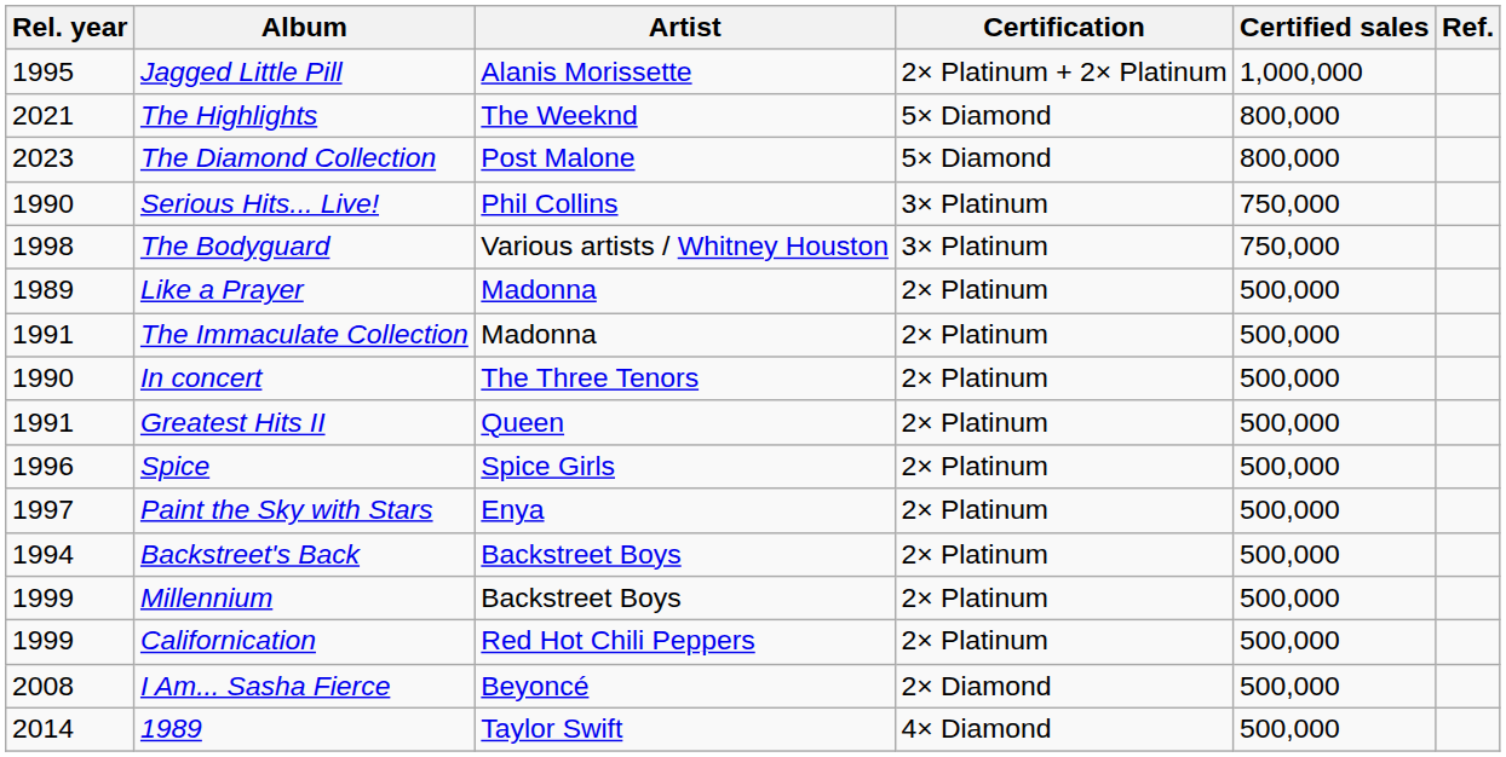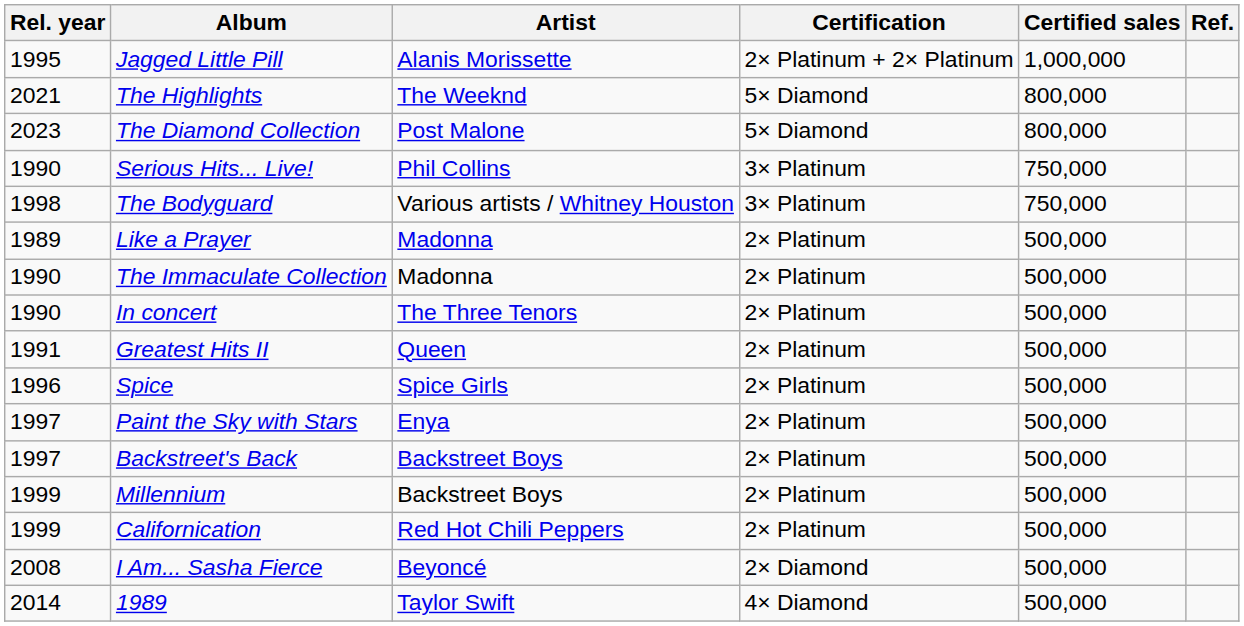 <table class="wikitable">
 <tr>
 <th>Rel. year</th>
 <th>Album</th>
 <th>Artist</th>
 <th>Certification</th>
 <th>Certified sales</th>
 <th>Ref.</th>
 </tr>
 <tr>
 <td>1995</td>
 <td><em><a href='#'>Jagged Little Pill</a></em></td>
 <td><a href='#'>Alanis Morissette</a></td>
 <td>2× Platinum + 2× Platinum</td>
 <td>1,000,000</td>
 <td></td>
 </tr>
 <tr>
 <td>2021</td>
 <td><em><a href='#'>The Highlights</a></em></td>
 <td><a href='#'>The Weeknd</a></td>
 <td>5× Diamond</td>
 <td>800,000</td>
 <td></td>
 </tr>
 <tr>
 <td>2023</td>
 <td><em><a href='#'>The Diamond Collection</a></em></td>
 <td><a href='#'>Post Malone</a></td>
 <td>5× Diamond</td>
 <td>800,000</td>
 <td></td>
 </tr>
 <tr>
 <td>1990</td>
 <td><em><a href='#'>Serious Hits... Live!</a></em></td>
 <td><a href='#'>Phil Collins</a></td>
 <td>3× Platinum</td>
 <td>750,000</td>
 <td></td>
 </tr>
 <tr>
 <td>1998</td>
 <td><em><a href='#'>The Bodyguard</a></em></td>
 <td>Various artists / <a href='#'>Whitney Houston</a></td>
 <td>3× Platinum</td>
 <td>750,000</td>
 <td></td>
 </tr>
 <tr>
 <td>1989</td>
 <td><em><a href='#'>Like a Prayer</a></em></td>
 <td><a href='#'>Madonna</a></td>
 <td>2× Platinum</td>
 <td>500,000</td>
 <td></td>
 </tr>
 <tr>
-<td>1991</td>
+<td>1990</td>
 <td><em><a href='#'>The Immaculate Collection</a></em></td>
 <td>Madonna</td>
 <td>2× Platinum</td>
 <td>500,000</td>
 <td></td>
 </tr>
 <tr>
 <td>1990</td>
 <td><em><a href='#'>In concert</a></em></td>
 <td><a href='#'>The Three Tenors</a></td>
 <td>2× Platinum</td>
 <td>500,000</td>
 <td></td>
 </tr>
 <tr>
 <td>1991</td>
 <td><em><a href='#'>Greatest Hits II</a></em></td>
 <td><a href='#'>Queen</a></td>
 <td>2× Platinum</td>
 <td>500,000</td>
 <td></td>
 </tr>
 <tr>
 <td>1996</td>
 <td><em><a href='#'>Spice</a></em></td>
 <td><a href='#'>Spice Girls</a></td>
 <td>2× Platinum</td>
 <td>500,000</td>
 <td></td>
 </tr>
 <tr>
 <td>1997</td>
 <td><em><a href='#'>Paint the Sky with Stars</a></em></td>
 <td><a href='#'>Enya</a></td>
 <td>2× Platinum</td>
 <td>500,000</td>
 <td></td>
 </tr>
 <tr>
-<td>1994</td>
+<td>1997</td>
 <td><em><a href='#'>Backstreet's Back</a></em></td>
 <td><a href='#'>Backstreet Boys</a></td>
 <td>2× Platinum</td>
 <td>500,000</td>
 <td></td>
 </tr>
 <tr>
 <td>1999</td>
 <td><em><a href='#'>Millennium</a></em></td>
 <td>Backstreet Boys</td>
 <td>2× Platinum</td>
 <td>500,000</td>
 <td></td>
 </tr>
 <tr>
 <td>1999</td>
 <td><em><a href='#'>Californication</a></em></td>
 <td><a href='#'>Red Hot Chili Peppers</a></td>
 <td>2× Platinum</td>
 <td>500,000</td>
 <td></td>
 </tr>
 <tr>
 <td>2008</td>
 <td><em><a href='#'>I Am... Sasha Fierce</a></em></td>
 <td><a href='#'>Beyoncé</a></td>
 <td>2× Diamond</td>
 <td>500,000</td>
 <td></td>
 </tr>
 <tr>
 <td>2014</td>
 <td><em><a href='#'>1989</a></em></td>
 <td><a href='#'>Taylor Swift</a></td>
 <td>4× Diamond</td>
 <td>500,000</td>
 <td></td>
 </tr>
 </table>
